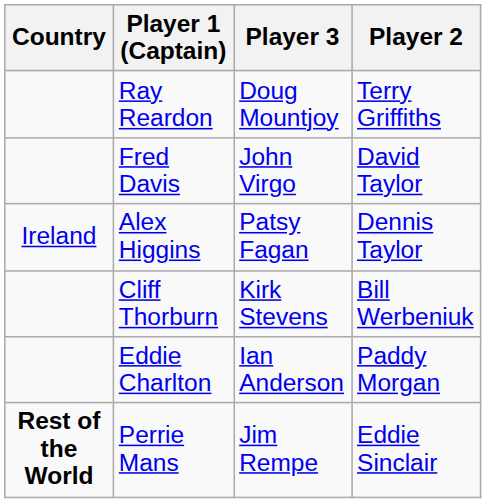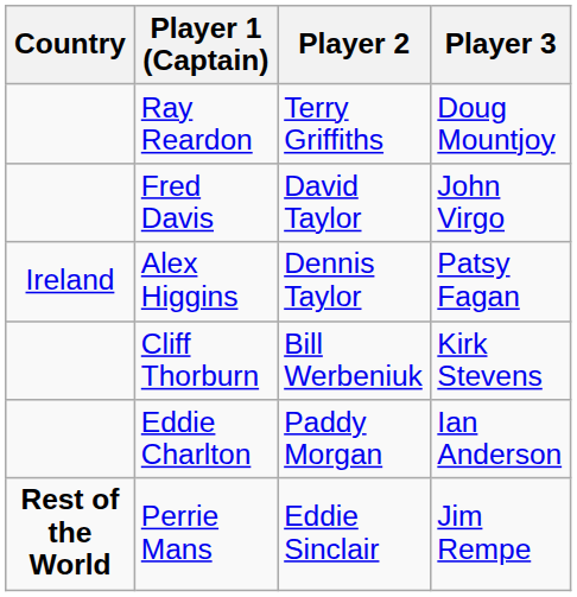 <table class="wikitable" width=50%>
 <tr>
 <th>Country</th>
 <th>Player 1 (Captain)</th>
+<th>Player 2</th>
 <th>Player 3</th>
-<th>Player 2</th>
 </tr>
 <tr bgcolor=>
 <td align="center"></td>
 <td><a href='#'>Ray Reardon</a></td>
+<td><a href='#'>Terry Griffiths</a></td>
 <td><a href='#'>Doug Mountjoy</a></td>
-<td><a href='#'>Terry Griffiths</a></td>
 </tr>
 <tr bgcolor=>
 <td align="center"></td>
 <td><a href='#'>Fred Davis</a></td>
+<td><a href='#'>David Taylor</a></td>
 <td><a href='#'>John Virgo</a></td>
-<td><a href='#'>David Taylor</a></td>
 </tr>
 <tr bgcolor=>
 <td align="center">  <a href='#'>Ireland</a></td>
 <td><a href='#'>Alex Higgins</a></td>
+<td><a href='#'>Dennis Taylor</a></td>
 <td><a href='#'>Patsy Fagan</a></td>
-<td><a href='#'>Dennis Taylor</a></td>
 </tr>
 <tr bgcolor=>
 <td align="center"></td>
 <td><a href='#'>Cliff Thorburn</a></td>
+<td><a href='#'>Bill Werbeniuk</a></td>
 <td><a href='#'>Kirk Stevens</a></td>
-<td><a href='#'>Bill Werbeniuk</a></td>
 </tr>
 <tr bgcolor=>
 <td align="center"></td>
 <td><a href='#'>Eddie Charlton</a></td>
+<td><a href='#'>Paddy Morgan</a></td>
 <td><a href='#'>Ian Anderson</a></td>
-<td><a href='#'>Paddy Morgan</a></td>
 </tr>
 <tr bgcolor=>
 <td align="center"><strong>Rest of the World</strong></td>
 <td> <a href='#'>Perrie Mans</a></td>
+<td> <a href='#'>Eddie Sinclair</a></td>
 <td>  <a href='#'>Jim Rempe</a></td>
-<td> <a href='#'>Eddie Sinclair</a></td>
 </tr>
 </table>
